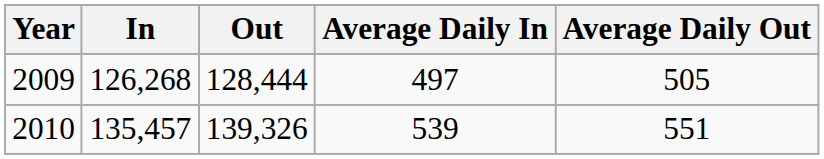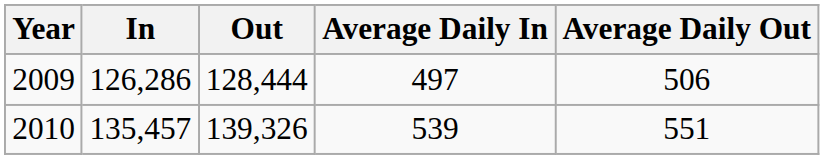 <table class="wikitable" style="text-align:center">
 <tr>
 <th>Year</th>
 <th>In</th>
 <th>Out</th>
 <th>Average Daily In</th>
 <th>Average Daily Out</th>
 </tr>
 <tr>
 <td>2009</td>
-<td>126,268</td>
+<td>126,286</td>
 <td>128,444</td>
 <td>497</td>
-<td>505</td>
+<td>506</td>
 </tr>
 <tr>
 <td>2010</td>
 <td>135,457</td>
 <td>139,326</td>
 <td>539</td>
 <td>551</td>
 </tr>
 </table>
